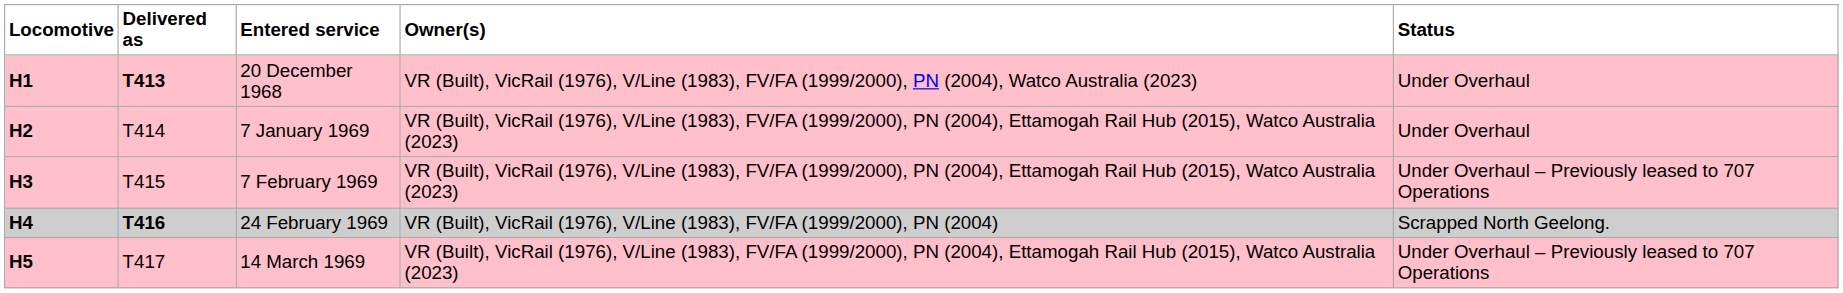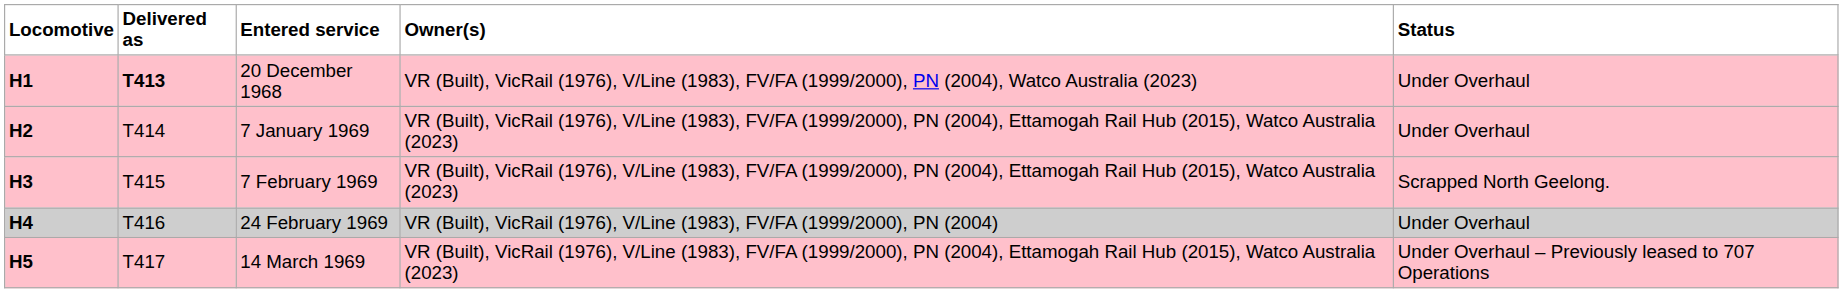 <table class="wikitable">
 <tr bgcolor="#FFFFFF">
 <td><strong>Locomotive</strong></td>
 <td><strong>Delivered as</strong></td>
 <td><strong>Entered service</strong></td>
 <td><strong>Owner(s)</strong></td>
 <td><strong>Status</strong></td>
 </tr>
 <tr bgcolor="#ffc0cb">
 <td><strong>H1</strong></td>
 <td><strong>T413</strong></td>
 <td>20 December 1968</td>
 <td>VR (Built), VicRail (1976), V/Line (1983), FV/FA (1999/2000), <a href='#'>PN</a> (2004), Watco Australia (2023)</td>
 <td>Under Overhaul</td>
 </tr>
 <tr bgcolor="#ffc0cb">
 <td><strong>H2</strong></td>
 <td>T414</td>
 <td>7 January 1969</td>
 <td>VR (Built), VicRail (1976), V/Line (1983), FV/FA (1999/2000), PN (2004), Ettamogah Rail Hub (2015), Watco Australia (2023)</td>
 <td>Under Overhaul</td>
 </tr>
 <tr bgcolor="#ffc0cb">
 <td><strong>H3</strong></td>
 <td>T415</td>
 <td>7 February 1969</td>
 <td>VR (Built), VicRail (1976), V/Line (1983), FV/FA (1999/2000), PN (2004), Ettamogah Rail Hub (2015), Watco Australia (2023)</td>
-<td>Under Overhaul – Previously leased to 707 Operations</td>
+<td>Scrapped North Geelong.</td>
 </tr>
 <tr bgcolor="#cecece">
 <td><strong>H4</strong></td>
-<td><strong>T416</strong></td>
+<td>T416</td>
 <td>24 February 1969</td>
 <td>VR (Built), VicRail (1976), V/Line (1983), FV/FA (1999/2000), PN (2004)</td>
-<td>Scrapped North Geelong.</td>
+<td>Under Overhaul</td>
 </tr>
 <tr bgcolor="#ffc0cb">
 <td><strong>H5</strong></td>
 <td>T417</td>
 <td>14 March 1969</td>
 <td>VR (Built), VicRail (1976), V/Line (1983), FV/FA (1999/2000), PN (2004), Ettamogah Rail Hub (2015), Watco Australia (2023)</td>
 <td>Under Overhaul – Previously leased to 707 Operations</td>
 </tr>
 </table>
